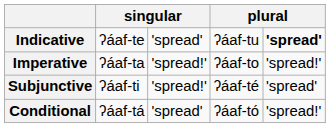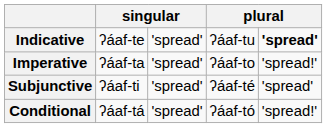 <table class="wikitable">
 <tr>
 <th></th>
 <th colspan="2">singular</th>
 <th colspan="2">plural</th>
 </tr>
 <tr>
 <th>Indicative</th>
 <td>ʔáaf-te</td>
 <td>'spread'</td>
 <td>ʔáaf-tu</td>
 <td><strong>'spread'</strong></td>
 </tr>
 <tr>
 <th>Imperative</th>
 <td>ʔáaf-ta</td>
-<td>'spread!'</td>
+<td>'spread'</td>
 <td>ʔáaf-to</td>
 <td>'spread!'</td>
 </tr>
 <tr>
 <th>Subjunctive</th>
 <td>ʔáaf-ti</td>
-<td>'spread!'</td>
+<td>'spread'</td>
 <td>ʔáaf-té</td>
 <td>'spread'</td>
 </tr>
 <tr>
 <th>Conditional</th>
 <td>ʔáaf-tá</td>
 <td>'spread'</td>
 <td>ʔáaf-tó</td>
 <td>'spread!'</td>
 </tr>
 </table>
